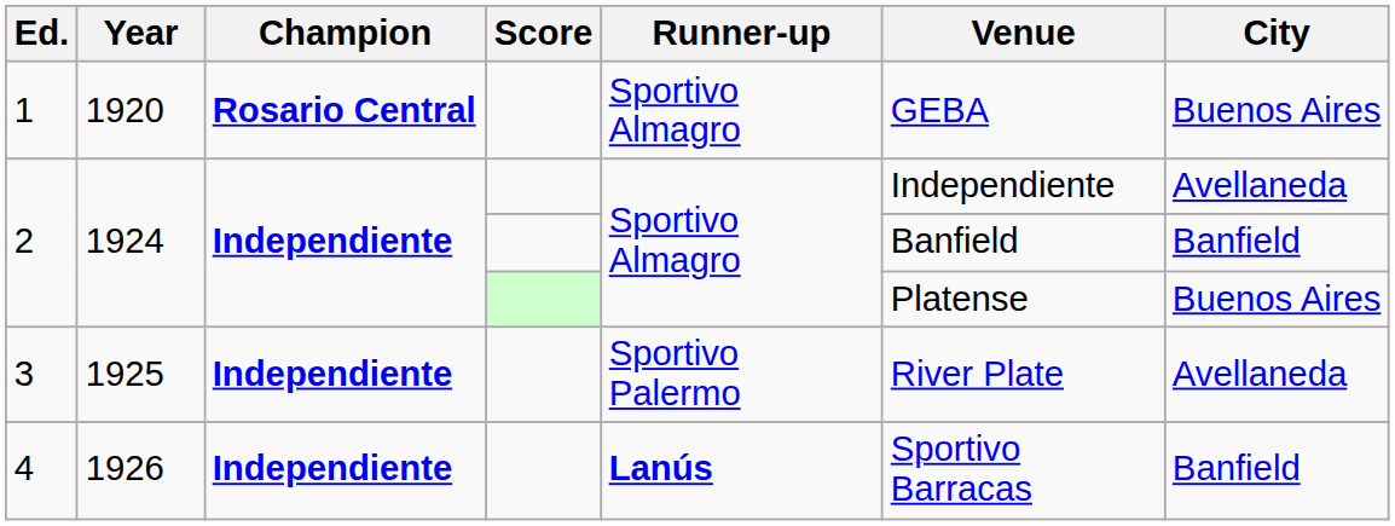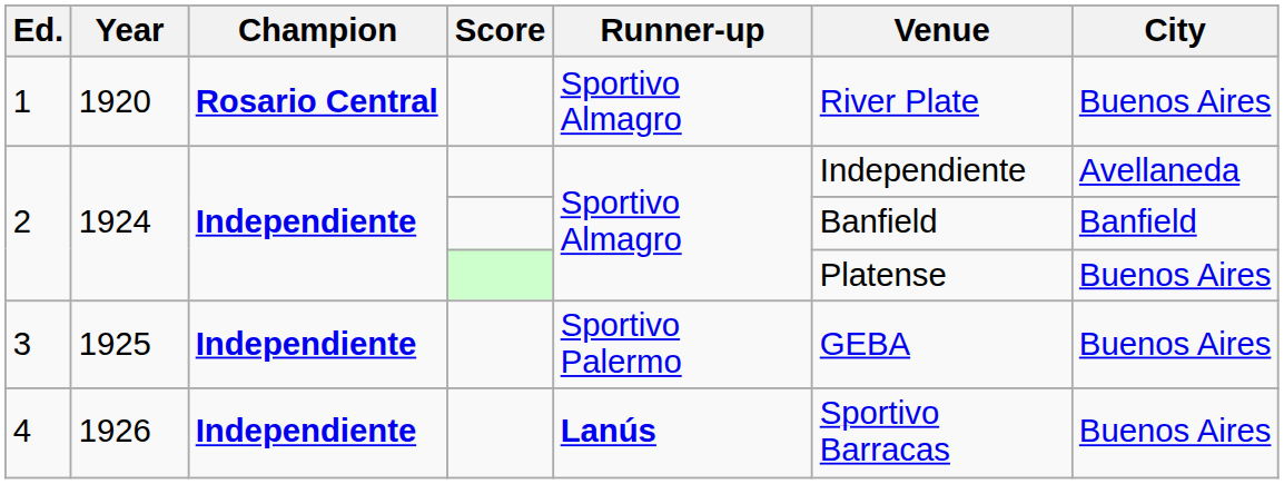 <table class="wikitable sortable">
 <tr>
 <th>Ed.</th>
 <th width=50px>Year</th>
 <th width=120px>Champion</th>
 <th>Score</th>
 <th width=120px>Runner-up</th>
 <th width=120px>Venue</th>
 <th>City</th>
 </tr>
 <tr>
 <td>1</td>
 <td>1920</td>
 <td><strong><a href='#'>Rosario Central</a></strong></td>
 <td></td>
 <td><a href='#'>Sportivo Almagro</a></td>
-<td><a href='#'>GEBA</a></td>
+<td><a href='#'>River Plate</a></td>
 <td><a href='#'>Buenos Aires</a></td>
 </tr>
 <tr>
 <td rowspan=3>2</td>
 <td rowspan=3>1924</td>
 <td rowspan=3><strong><a href='#'>Independiente</a></strong></td>
 <td></td>
 <td rowspan=3><a href='#'>Sportivo Almagro</a></td>
 <td>Independiente</td>
 <td><a href='#'>Avellaneda</a></td>
 </tr>
 <tr>
 <td></td>
 <td>Banfield </td>
 <td><a href='#'>Banfield</a></td>
 </tr>
 <tr>
 <td bgcolor=#ccffcc></td>
 <td>Platense </td>
 <td><a href='#'>Buenos Aires</a></td>
 </tr>
 <tr>
 <td>3</td>
 <td>1925</td>
 <td><strong><a href='#'>Independiente</a></strong></td>
 <td></td>
 <td><a href='#'>Sportivo Palermo</a></td>
-<td><a href='#'>River Plate</a></td>
-<td><a href='#'>Avellaneda</a></td>
+<td><a href='#'>GEBA</a></td>
+<td><a href='#'>Buenos Aires</a></td>
 </tr>
 <tr>
 <td>4</td>
 <td>1926</td>
 <td><strong><a href='#'>Independiente</a></strong></td>
 <td></td>
 <td><strong><a href='#'>Lanús</a></strong></td>
 <td><a href='#'>Sportivo Barracas</a></td>
-<td><a href='#'>Banfield</a></td>
+<td><a href='#'>Buenos Aires</a></td>
 </tr>
 </table>
